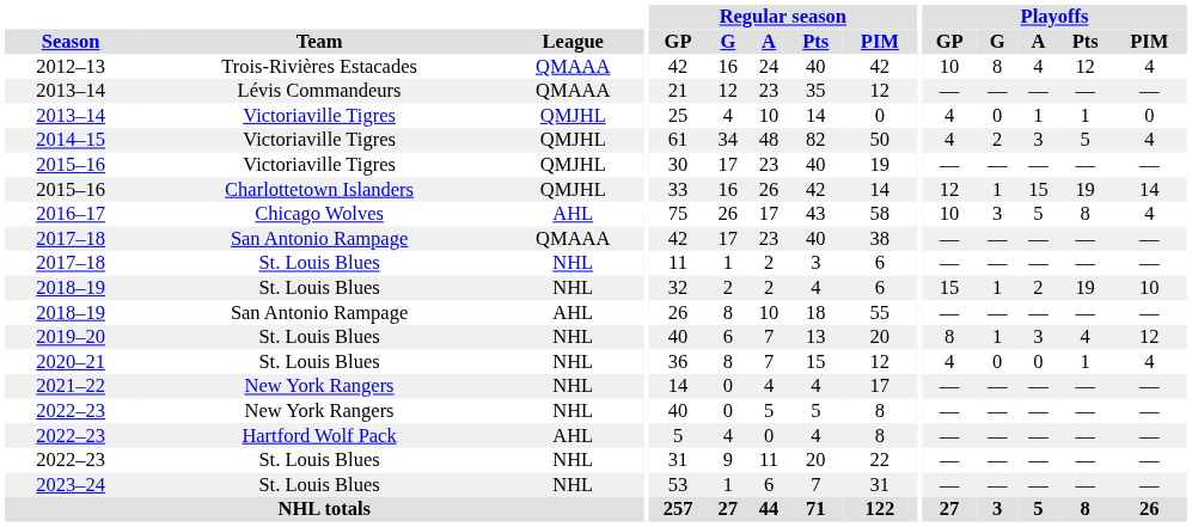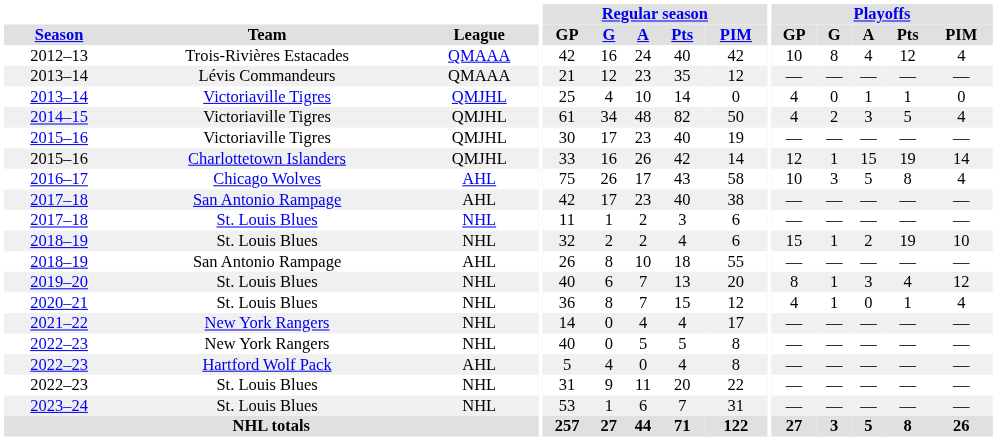 <table border="0" cellpadding="1" cellspacing="0" style="text-align:center; width:60em;">
 <tr bgcolor="#e0e0e0">
 <th colspan="3" bgcolor="#ffffff"></th>
 <th rowspan="101" bgcolor="#ffffff"></th>
 <th colspan="5"><a href='#'>Regular season</a></th>
 <th rowspan="101" bgcolor="#ffffff"></th>
 <th colspan="5"><a href='#'>Playoffs</a></th>
 </tr>
 <tr bgcolor="#e0e0e0">
 <th><a href='#'>Season</a></th>
 <th>Team</th>
 <th>League</th>
 <th>GP</th>
 <th><a href='#'>G</a></th>
 <th><a href='#'>A</a></th>
 <th><a href='#'>Pts</a></th>
 <th><a href='#'>PIM</a></th>
 <th>GP</th>
 <th>G</th>
 <th>A</th>
 <th>Pts</th>
 <th>PIM</th>
 </tr>
 <tr>
 <td>2012–13</td>
 <td>Trois-Rivières Estacades</td>
 <td><a href='#'>QMAAA</a></td>
 <td>42</td>
 <td>16</td>
 <td>24</td>
 <td>40</td>
 <td>42</td>
 <td>10</td>
 <td>8</td>
 <td>4</td>
 <td>12</td>
 <td>4</td>
 </tr>
 <tr bgcolor="#f0f0f0">
 <td>2013–14</td>
 <td>Lévis Commandeurs</td>
 <td>QMAAA</td>
 <td>21</td>
 <td>12</td>
 <td>23</td>
 <td>35</td>
 <td>12</td>
 <td>—</td>
 <td>—</td>
 <td>—</td>
 <td>—</td>
 <td>—</td>
 </tr>
 <tr>
 <td><a href='#'>2013–14</a></td>
 <td><a href='#'>Victoriaville Tigres</a></td>
 <td><a href='#'>QMJHL</a></td>
 <td>25</td>
 <td>4</td>
 <td>10</td>
 <td>14</td>
 <td>0</td>
 <td>4</td>
 <td>0</td>
 <td>1</td>
 <td>1</td>
 <td>0</td>
 </tr>
 <tr bgcolor="#f0f0f0">
 <td><a href='#'>2014–15</a></td>
 <td>Victoriaville Tigres</td>
 <td>QMJHL</td>
 <td>61</td>
 <td>34</td>
 <td>48</td>
 <td>82</td>
 <td>50</td>
 <td>4</td>
 <td>2</td>
 <td>3</td>
 <td>5</td>
 <td>4</td>
 </tr>
 <tr>
 <td><a href='#'>2015–16</a></td>
 <td>Victoriaville Tigres</td>
 <td>QMJHL</td>
 <td>30</td>
 <td>17</td>
 <td>23</td>
 <td>40</td>
 <td>19</td>
 <td>—</td>
 <td>—</td>
 <td>—</td>
 <td>—</td>
 <td>—</td>
 </tr>
 <tr bgcolor="#f0f0f0">
 <td>2015–16</td>
 <td><a href='#'>Charlottetown Islanders</a></td>
 <td>QMJHL</td>
 <td>33</td>
 <td>16</td>
 <td>26</td>
 <td>42</td>
 <td>14</td>
 <td>12</td>
 <td>1</td>
 <td>15</td>
 <td>19</td>
 <td>14</td>
 </tr>
 <tr>
 <td><a href='#'>2016–17</a></td>
 <td><a href='#'>Chicago Wolves</a></td>
 <td><a href='#'>AHL</a></td>
 <td>75</td>
 <td>26</td>
 <td>17</td>
 <td>43</td>
 <td>58</td>
 <td>10</td>
 <td>3</td>
 <td>5</td>
 <td>8</td>
 <td>4</td>
 </tr>
 <tr bgcolor="#f0f0f0">
 <td><a href='#'>2017–18</a></td>
 <td><a href='#'>San Antonio Rampage</a></td>
-<td>QMAAA</td>
+<td>AHL</td>
 <td>42</td>
 <td>17</td>
 <td>23</td>
 <td>40</td>
 <td>38</td>
 <td>—</td>
 <td>—</td>
 <td>—</td>
 <td>—</td>
 <td>—</td>
 </tr>
 <tr>
 <td><a href='#'>2017–18</a></td>
 <td><a href='#'>St. Louis Blues</a></td>
 <td><a href='#'>NHL</a></td>
 <td>11</td>
 <td>1</td>
 <td>2</td>
 <td>3</td>
 <td>6</td>
 <td>—</td>
 <td>—</td>
 <td>—</td>
 <td>—</td>
 <td>—</td>
 </tr>
 <tr bgcolor="#f0f0f0">
 <td><a href='#'>2018–19</a></td>
 <td>St. Louis Blues</td>
 <td>NHL</td>
 <td>32</td>
 <td>2</td>
 <td>2</td>
 <td>4</td>
 <td>6</td>
 <td>15</td>
 <td>1</td>
 <td>2</td>
 <td>19</td>
 <td>10</td>
 </tr>
 <tr>
 <td><a href='#'>2018–19</a></td>
 <td>San Antonio Rampage</td>
 <td>AHL</td>
 <td>26</td>
 <td>8</td>
 <td>10</td>
 <td>18</td>
 <td>55</td>
 <td>—</td>
 <td>—</td>
 <td>—</td>
 <td>—</td>
 <td>—</td>
 </tr>
 <tr bgcolor="#f0f0f0">
 <td><a href='#'>2019–20</a></td>
 <td>St. Louis Blues</td>
 <td>NHL</td>
 <td>40</td>
 <td>6</td>
 <td>7</td>
 <td>13</td>
 <td>20</td>
 <td>8</td>
 <td>1</td>
 <td>3</td>
 <td>4</td>
 <td>12</td>
 </tr>
 <tr>
 <td><a href='#'>2020–21</a></td>
 <td>St. Louis Blues</td>
 <td>NHL</td>
 <td>36</td>
 <td>8</td>
 <td>7</td>
 <td>15</td>
 <td>12</td>
 <td>4</td>
-<td>0</td>
+<td>1</td>
 <td>0</td>
 <td>1</td>
 <td>4</td>
 </tr>
 <tr bgcolor="#f0f0f0">
 <td><a href='#'>2021–22</a></td>
 <td><a href='#'>New York Rangers</a></td>
 <td>NHL</td>
 <td>14</td>
 <td>0</td>
 <td>4</td>
 <td>4</td>
 <td>17</td>
 <td>—</td>
 <td>—</td>
 <td>—</td>
 <td>—</td>
 <td>—</td>
 </tr>
 <tr>
 <td><a href='#'>2022–23</a></td>
 <td>New York Rangers</td>
 <td>NHL</td>
 <td>40</td>
 <td>0</td>
 <td>5</td>
 <td>5</td>
 <td>8</td>
 <td>—</td>
 <td>—</td>
 <td>—</td>
 <td>—</td>
 <td>—</td>
 </tr>
 <tr bgcolor="#f0f0f0">
 <td><a href='#'>2022–23</a></td>
 <td><a href='#'>Hartford Wolf Pack</a></td>
 <td>AHL</td>
 <td>5</td>
 <td>4</td>
 <td>0</td>
 <td>4</td>
 <td>8</td>
 <td>—</td>
 <td>—</td>
 <td>—</td>
 <td>—</td>
 <td>—</td>
 </tr>
 <tr>
 <td>2022–23</td>
 <td>St. Louis Blues</td>
 <td>NHL</td>
 <td>31</td>
 <td>9</td>
 <td>11</td>
 <td>20</td>
 <td>22</td>
 <td>—</td>
 <td>—</td>
 <td>—</td>
 <td>—</td>
 <td>—</td>
 </tr>
 <tr bgcolor="#f0f0f0">
 <td><a href='#'>2023–24</a></td>
 <td>St. Louis Blues</td>
 <td>NHL</td>
 <td>53</td>
 <td>1</td>
 <td>6</td>
 <td>7</td>
 <td>31</td>
 <td>—</td>
 <td>—</td>
 <td>—</td>
 <td>—</td>
 <td>—</td>
 </tr>
 <tr bgcolor="#e0e0e0">
 <th colspan="3">NHL totals</th>
 <th>257</th>
 <th>27</th>
 <th>44</th>
 <th>71</th>
 <th>122</th>
 <th>27</th>
 <th>3</th>
 <th>5</th>
 <th>8</th>
 <th>26</th>
 </tr>
 </table>
